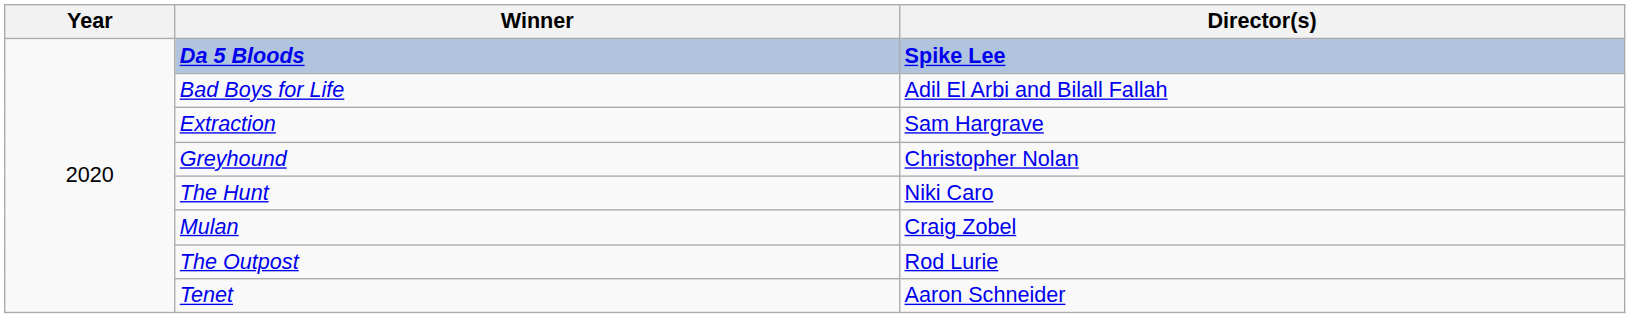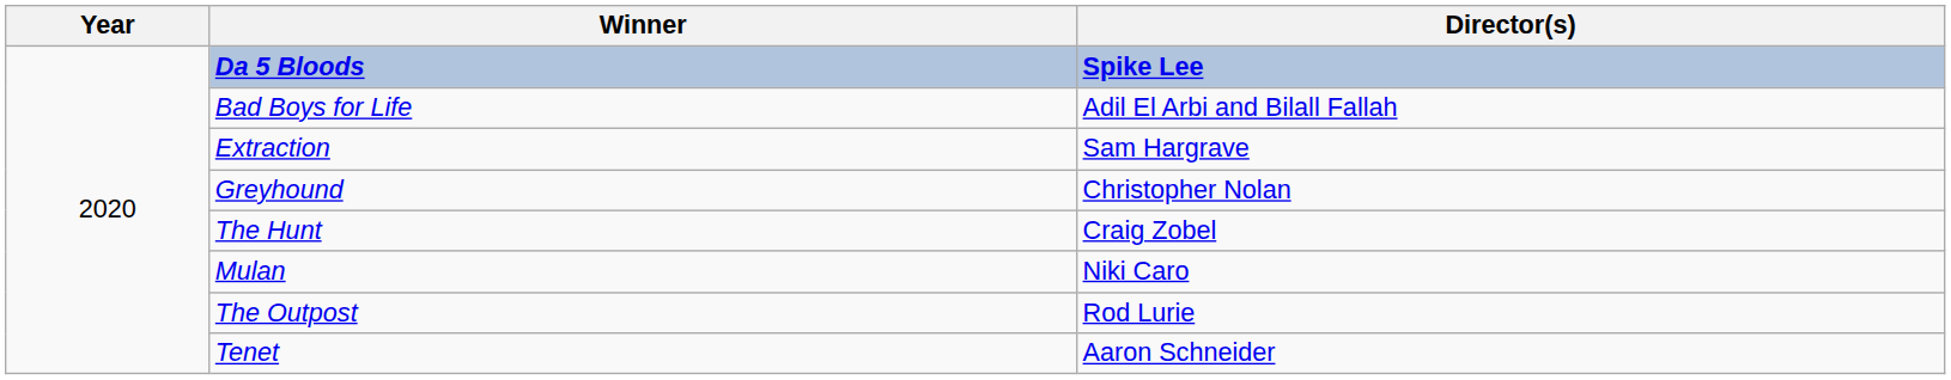 <table class="wikitable" width="95%" cellpadding="5">
 <tr>
 <th width="100"><strong>Year</strong></th>
 <th width="450"><strong>Winner</strong></th>
 <th width="450"><strong>Director(s)</strong></th>
 </tr>
 <tr>
 <td rowspan="8" style="text-align:center;">2020</td>
 <td style="background:#B0C4DE;"><strong><em><a href='#'>Da 5 Bloods</a></em></strong></td>
 <td style="background:#B0C4DE;"><strong><a href='#'>Spike Lee</a></strong></td>
 </tr>
 <tr>
 <td><em><a href='#'>Bad Boys for Life</a></em></td>
 <td><a href='#'>Adil El Arbi and Bilall Fallah</a></td>
 </tr>
 <tr>
 <td><em><a href='#'>Extraction</a></em></td>
 <td><a href='#'>Sam Hargrave</a></td>
 </tr>
 <tr>
 <td><em><a href='#'>Greyhound</a></em></td>
 <td><a href='#'>Christopher Nolan</a></td>
 </tr>
 <tr>
 <td><em><a href='#'>The Hunt</a></em></td>
-<td><a href='#'>Niki Caro</a></td>
+<td><a href='#'>Craig Zobel</a></td>
 </tr>
 <tr>
 <td><em><a href='#'>Mulan</a></em></td>
-<td><a href='#'>Craig Zobel</a></td>
+<td><a href='#'>Niki Caro</a></td>
 </tr>
 <tr>
 <td><em><a href='#'>The Outpost</a></em></td>
 <td><a href='#'>Rod Lurie</a></td>
 </tr>
 <tr>
 <td><em><a href='#'>Tenet</a></em></td>
 <td><a href='#'>Aaron Schneider</a></td>
 </tr>
 </table>
